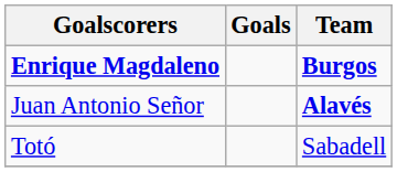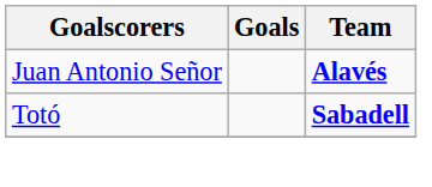 <table class="wikitable sortable" style="font-size:95%;">
 <tr>
 <th>Goalscorers</th>
 <th>Goals</th>
 <th>Team</th>
-</tr>
-<tr>
-<td> <strong><a href='#'>Enrique Magdaleno</a> </strong></td>
-<td></td>
-<td><strong><a href='#'>Burgos</a></strong></td>
 </tr>
 <tr>
 <td> <a href='#'>Juan Antonio Señor</a></td>
 <td></td>
 <td><strong><a href='#'>Alavés</a></strong></td>
 </tr>
 <tr>
 <td> <a href='#'>Totó</a></td>
 <td></td>
-<td><a href='#'>Sabadell</a></td>
+<td><strong><a href='#'>Sabadell</a></strong></td>
 </tr>
 <tr>
 </tr>
 </table>
